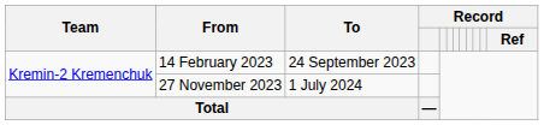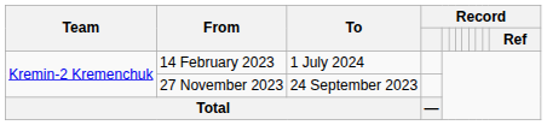 <table class="wikitable" style="text-align: center">
 <tr>
 <th rowspan=2>Team</th>
 <th rowspan=2>From</th>
 <th rowspan=2>To</th>
 <th colspan=9>Record</th>
 </tr>
 <tr>
 <th></th>
 <th></th>
 <th></th>
 <th></th>
 <th></th>
 <th></th>
 <th></th>
 <th></th>
 <th width=50>Ref</th>
 </tr>
 <tr>
 <td rowspan=2 align="left"><a href='#'>Kremin-2 Kremenchuk</a></td>
 <td align=left>14 February 2023</td>
-<td align=left>24 September 2023<br></td>
+<td align=left>1 July 2024<br></td>
 <td></td>
 </tr>
 <tr>
 <td align=left>27 November 2023</td>
-<td align=left>1 July 2024<br></td>
+<td align=left>24 September 2023<br></td>
 <td></td>
 </tr>
 <tr>
 <th colspan="3">Total<br></th>
 <th>—</th>
 </tr>
 </table>
